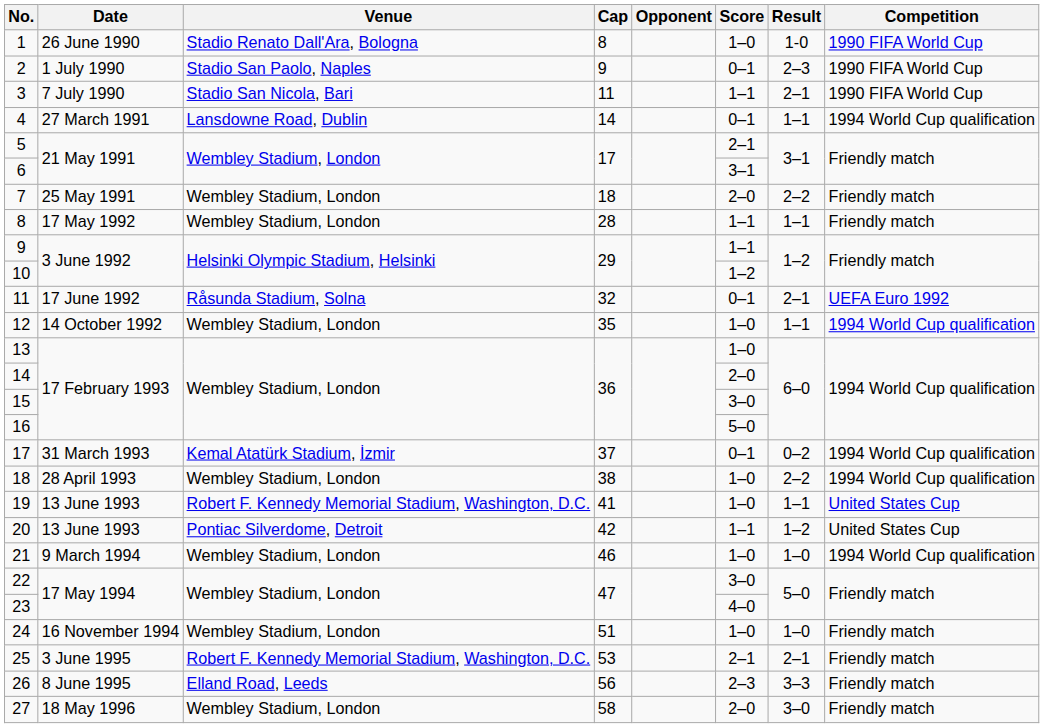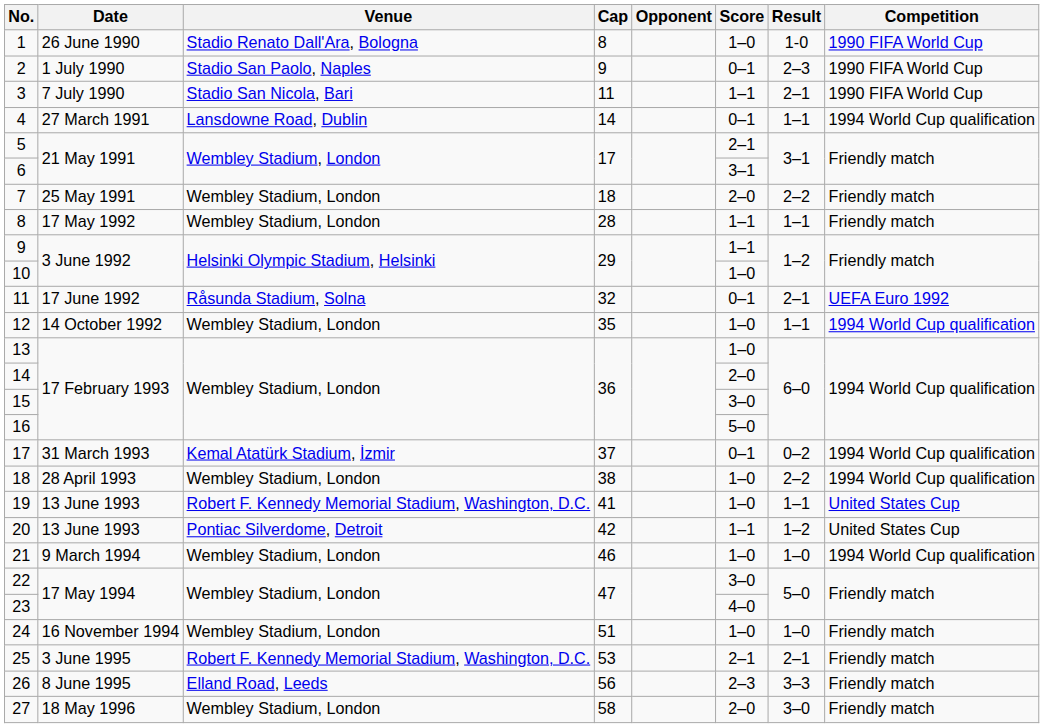 <table class="wikitable sortable">
 <tr>
 <th scope="col">No.</th>
 <th scope="col">Date</th>
 <th scope="col">Venue</th>
 <th scope="col">Cap</th>
 <th scope="col">Opponent</th>
 <th scope="col">Score</th>
 <th scope="col">Result</th>
 <th scope="col">Competition</th>
 </tr>
 <tr>
 <td align="center">1</td>
 <td>26 June 1990</td>
 <td><a href='#'>Stadio Renato Dall'Ara</a>, <a href='#'>Bologna</a></td>
 <td>8</td>
 <td></td>
 <td align="center">1–0</td>
 <td align="center">1-0</td>
 <td><a href='#'>1990 FIFA World Cup</a></td>
 </tr>
 <tr>
 <td align="center">2</td>
 <td>1 July 1990</td>
 <td><a href='#'>Stadio San Paolo</a>, <a href='#'>Naples</a></td>
 <td>9</td>
 <td></td>
 <td align="center">0–1</td>
 <td align="center">2–3</td>
 <td>1990 FIFA World Cup</td>
 </tr>
 <tr>
 <td align="center">3</td>
 <td>7 July 1990</td>
 <td><a href='#'>Stadio San Nicola</a>, <a href='#'>Bari</a></td>
 <td>11</td>
 <td></td>
 <td align="center">1–1</td>
 <td align="center">2–1</td>
 <td>1990 FIFA World Cup</td>
 </tr>
 <tr>
 <td align="center">4</td>
 <td>27 March 1991</td>
 <td><a href='#'>Lansdowne Road</a>, <a href='#'>Dublin</a></td>
 <td>14</td>
 <td></td>
 <td align="center">0–1</td>
 <td align="center">1–1</td>
 <td>1994 World Cup qualification</td>
 </tr>
 <tr>
 <td align="center">5</td>
 <td rowspan="2">21 May 1991</td>
 <td rowspan="2"><a href='#'>Wembley Stadium</a>, <a href='#'>London</a></td>
 <td rowspan="2">17</td>
 <td rowspan="2"></td>
 <td align="center">2–1</td>
 <td align="center"rowspan="2">3–1</td>
 <td rowspan="2">Friendly match</td>
 </tr>
 <tr>
 <td align="center">6</td>
 <td align="center">3–1</td>
 </tr>
 <tr>
 <td align="center">7</td>
 <td>25 May 1991</td>
 <td>Wembley Stadium, London</td>
 <td>18</td>
 <td></td>
 <td align="center">2–0</td>
 <td align="center">2–2</td>
 <td>Friendly match</td>
 </tr>
 <tr>
 <td align="center">8</td>
 <td>17 May 1992</td>
 <td>Wembley Stadium, London</td>
 <td>28</td>
 <td></td>
 <td align="center">1–1</td>
 <td align="center">1–1</td>
 <td>Friendly match</td>
 </tr>
 <tr>
 <td align="center">9</td>
 <td rowspan="2">3 June 1992</td>
 <td rowspan="2"><a href='#'>Helsinki Olympic Stadium</a>, <a href='#'>Helsinki</a></td>
 <td rowspan="2">29</td>
 <td rowspan="2"></td>
 <td align="center">1–1</td>
 <td align="center"rowspan="2">1–2</td>
 <td rowspan="2">Friendly match</td>
 </tr>
 <tr>
 <td align="center">10</td>
-<td align="center">1–2</td>
+<td align="center">1–0</td>
 </tr>
 <tr>
 <td align="center">11</td>
 <td>17 June 1992</td>
 <td><a href='#'>Råsunda Stadium</a>, <a href='#'>Solna</a></td>
 <td>32</td>
 <td></td>
 <td align="center">0–1</td>
 <td align="center">2–1</td>
 <td><a href='#'>UEFA Euro 1992</a></td>
 </tr>
 <tr>
 <td align="center">12</td>
 <td>14 October 1992</td>
 <td>Wembley Stadium, London</td>
 <td>35</td>
 <td></td>
 <td align="center">1–0</td>
 <td align="center">1–1</td>
 <td><a href='#'>1994 World Cup qualification</a></td>
 </tr>
 <tr>
 <td align="center">13</td>
 <td rowspan="4">17 February 1993</td>
 <td rowspan="4">Wembley Stadium, London</td>
 <td rowspan="4">36</td>
 <td rowspan="4"></td>
 <td align="center">1–0</td>
 <td rowspan="4" align="center">6–0</td>
 <td rowspan="4">1994 World Cup qualification</td>
 </tr>
 <tr>
 <td align="center">14</td>
 <td align="center">2–0</td>
 </tr>
 <tr>
 <td align="center">15</td>
 <td align="center">3–0</td>
 </tr>
 <tr>
 <td align="center">16</td>
 <td align="center">5–0</td>
 </tr>
 <tr>
 <td align="center">17</td>
 <td>31 March 1993</td>
 <td><a href='#'>Kemal Atatürk Stadium</a>, <a href='#'>İzmir</a></td>
 <td>37</td>
 <td></td>
 <td align="center">0–1</td>
 <td align="center">0–2</td>
 <td>1994 World Cup qualification</td>
 </tr>
 <tr>
 <td align="center">18</td>
 <td>28 April 1993</td>
 <td>Wembley Stadium, London</td>
 <td>38</td>
 <td></td>
 <td align="center">1–0</td>
 <td align="center">2–2</td>
 <td>1994 World Cup qualification</td>
 </tr>
 <tr>
 <td align="center">19</td>
 <td>13 June 1993</td>
 <td><a href='#'>Robert F. Kennedy Memorial Stadium</a>, <a href='#'>Washington, D.C.</a></td>
 <td>41</td>
 <td></td>
 <td align="center">1–0</td>
 <td align="center">1–1</td>
 <td><a href='#'>United States Cup</a></td>
 </tr>
 <tr>
 <td align="center">20</td>
 <td>13 June 1993</td>
 <td><a href='#'>Pontiac Silverdome</a>, <a href='#'>Detroit</a></td>
 <td>42</td>
 <td></td>
 <td align="center">1–1</td>
 <td align="center">1–2</td>
 <td>United States Cup</td>
 </tr>
 <tr>
 <td align="center">21</td>
 <td>9 March 1994</td>
 <td>Wembley Stadium, London</td>
 <td>46</td>
 <td></td>
 <td align="center">1–0</td>
 <td align="center">1–0</td>
 <td>1994 World Cup qualification</td>
 </tr>
 <tr>
 <td align="center">22</td>
 <td rowspan="2">17 May 1994</td>
 <td rowspan="2">Wembley Stadium, London</td>
 <td rowspan="2">47</td>
 <td rowspan="2"></td>
 <td align="center">3–0</td>
 <td rowspan="2" align="center">5–0</td>
 <td rowspan="2">Friendly match</td>
 </tr>
 <tr>
 <td align="center">23</td>
 <td align="center">4–0</td>
 </tr>
 <tr>
 <td align="center">24</td>
 <td>16 November 1994</td>
 <td>Wembley Stadium, London</td>
 <td>51</td>
 <td></td>
 <td align="center">1–0</td>
 <td align="center">1–0</td>
 <td>Friendly match</td>
 </tr>
 <tr>
 <td align="center">25</td>
 <td>3 June 1995</td>
 <td><a href='#'>Robert F. Kennedy Memorial Stadium</a>, <a href='#'>Washington, D.C.</a></td>
 <td>53</td>
 <td></td>
 <td align="center">2–1</td>
 <td align="center">2–1</td>
 <td>Friendly match</td>
 </tr>
 <tr>
 <td align="center">26</td>
 <td>8 June 1995</td>
 <td><a href='#'>Elland Road</a>, <a href='#'>Leeds</a></td>
 <td>56</td>
 <td></td>
 <td align="center">2–3</td>
 <td align="center">3–3</td>
 <td>Friendly match</td>
 </tr>
 <tr>
 <td align="center">27</td>
 <td>18 May 1996</td>
 <td>Wembley Stadium, London</td>
 <td>58</td>
 <td></td>
 <td align="center">2–0</td>
 <td align="center">3–0</td>
 <td>Friendly match</td>
 </tr>
 </table>
